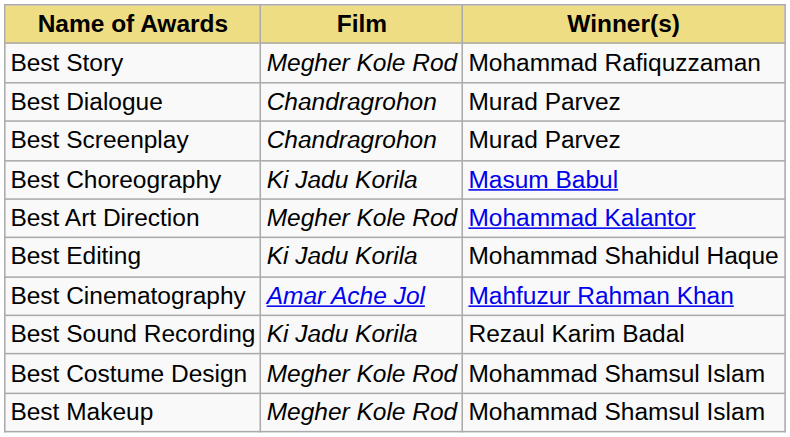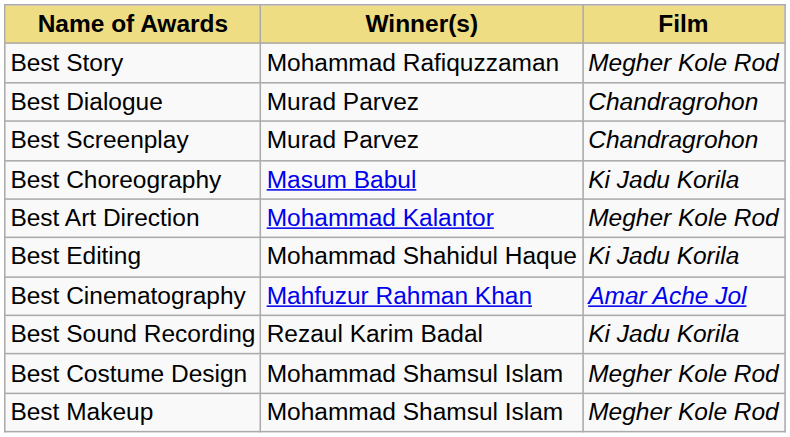 <table class="wikitable sortable collapsible">
 <tr>
 <th style="background:#EEDD82;">Name of Awards</th>
+<th style="background:#EEDD82;">Winner(s)</th>
 <th style="background:#EEDD82;">Film</th>
-<th style="background:#EEDD82;">Winner(s)</th>
 </tr>
 <tr>
 <td>Best Story</td>
+<td>Mohammad Rafiquzzaman</td>
 <td><em>Megher Kole Rod</em></td>
-<td>Mohammad Rafiquzzaman</td>
 </tr>
 <tr>
 <td>Best Dialogue</td>
+<td>Murad Parvez</td>
 <td><em>Chandragrohon</em></td>
-<td>Murad Parvez</td>
 </tr>
 <tr>
 <td>Best Screenplay</td>
+<td>Murad Parvez</td>
 <td><em>Chandragrohon</em></td>
-<td>Murad Parvez</td>
 </tr>
 <tr>
 <td>Best Choreography</td>
+<td><a href='#'>Masum Babul</a></td>
 <td><em>Ki Jadu Korila</em></td>
-<td><a href='#'>Masum Babul</a></td>
 </tr>
 <tr>
 <td>Best Art Direction</td>
+<td><a href='#'>Mohammad Kalantor</a></td>
 <td><em>Megher Kole Rod</em></td>
-<td><a href='#'>Mohammad Kalantor</a></td>
 </tr>
 <tr>
 <td>Best Editing</td>
+<td>Mohammad Shahidul Haque</td>
 <td><em>Ki Jadu Korila</em></td>
-<td>Mohammad Shahidul Haque</td>
 </tr>
 <tr>
 <td>Best Cinematography</td>
+<td><a href='#'>Mahfuzur Rahman Khan</a></td>
 <td><em><a href='#'>Amar Ache Jol</a></em></td>
-<td><a href='#'>Mahfuzur Rahman Khan</a></td>
 </tr>
 <tr>
 <td>Best Sound Recording</td>
+<td>Rezaul Karim Badal</td>
 <td><em>Ki Jadu Korila</em></td>
-<td>Rezaul Karim Badal</td>
 </tr>
 <tr>
 <td>Best Costume Design</td>
+<td>Mohammad Shamsul Islam</td>
 <td><em>Megher Kole Rod</em></td>
-<td>Mohammad Shamsul Islam</td>
 </tr>
 <tr>
 <td>Best Makeup</td>
+<td>Mohammad Shamsul Islam</td>
 <td><em>Megher Kole Rod</em></td>
-<td>Mohammad Shamsul Islam</td>
 </tr>
 </table>
